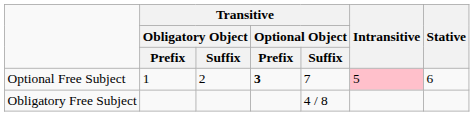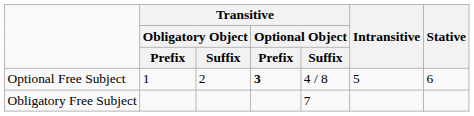 <table class="wikitable">
 <tr>
 <td rowspan="3"></td>
 <th colspan="4">Transitive</th>
 <th rowspan="3">Intransitive</th>
 <th rowspan="3">Stative</th>
 </tr>
 <tr>
 <th colspan="2">Obligatory Object</th>
 <th colspan="2">Optional Object</th>
 </tr>
 <tr>
 <th>Prefix</th>
 <th>Suffix</th>
 <th>Prefix</th>
 <th>Suffix</th>
 </tr>
 <tr>
 <td>Optional Free Subject</td>
 <td>1</td>
 <td>2</td>
 <td><strong>3</strong></td>
-<td>7</td>
-<td style="background: pink;">5</td>
+<td>4 / 8</td>
+<td>5</td>
 <td>6</td>
 </tr>
 <tr>
 <td>Obligatory Free Subject</td>
 <td></td>
 <td></td>
 <td></td>
-<td>4 / 8</td>
+<td>7</td>
 <td></td>
 <td></td>
 </tr>
 </table>
